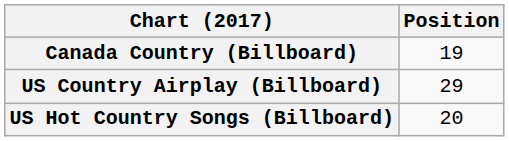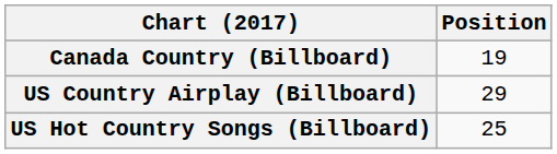 <table class="wikitable sortable plainrowheaders" style="text-align:center">
 <tr>
 <th scope="col">Chart (2017)</th>
 <th scope="col">Position</th>
 </tr>
 <tr>
 <th scope="row">Canada Country (Billboard)</th>
 <td>19</td>
 </tr>
 <tr>
 <th scope="row">US Country Airplay (Billboard)</th>
 <td>29</td>
 </tr>
 <tr>
 <th scope="row">US Hot Country Songs (Billboard)</th>
-<td>20</td>
+<td>25</td>
 </tr>
 </table>
